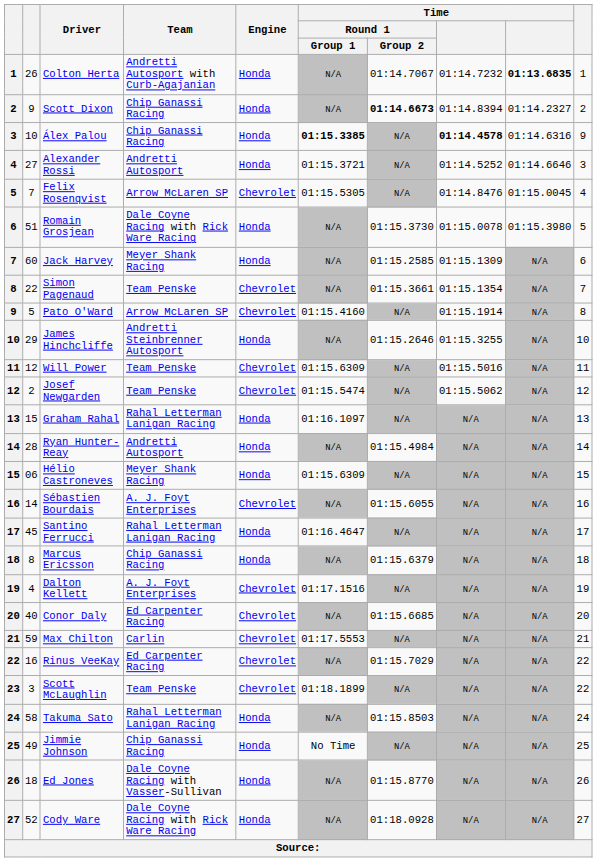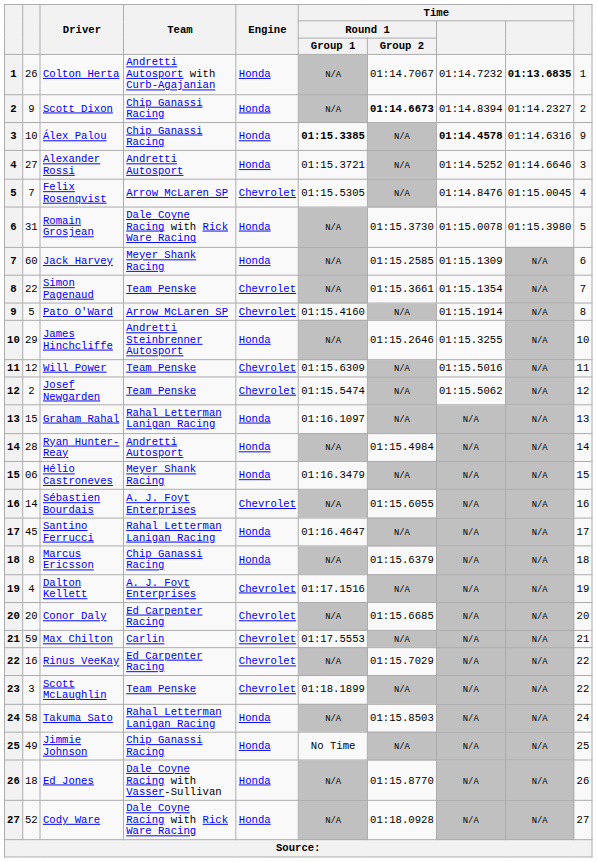 <table class="wikitable sortable" style="text-align:center; font-size:85%;">
 <tr>
 <th rowspan="3"></th>
 <th rowspan="3"></th>
 <th rowspan="3">Driver</th>
 <th rowspan="3">Team</th>
 <th rowspan="3">Engine</th>
 <th colspan="4" style="text-align:center;">Time</th>
 <th rowspan="3"></th>
 </tr>
 <tr>
 <th scope="col" colspan="2">Round 1</th>
 <th scope="col" rowspan="2"></th>
 <th scope="col" rowspan="2"></th>
 </tr>
 <tr>
 <th scope="col">Group 1</th>
 <th scope="col">Group 2</th>
 </tr>
 <tr>
 <th scope="row">1</th>
 <td align="center">26</td>
 <td align="left"> <a href='#'>Colton Herta</a></td>
 <td align="left"><a href='#'>Andretti Autosport</a> with <a href='#'>Curb-Agajanian</a></td>
 <td align="left"><a href='#'>Honda</a></td>
 <td style="background: silver" align="center"><small>N/A</small></td>
 <td>01:14.7067</td>
 <td>01:14.7232</td>
 <td><strong>01:13.6835</strong></td>
 <td align="center">1</td>
 </tr>
 <tr>
 <th scope="row">2</th>
 <td align="center">9</td>
 <td align="left"> <a href='#'>Scott Dixon</a></td>
 <td align="left"><a href='#'>Chip Ganassi Racing</a></td>
 <td align="left"><a href='#'>Honda</a></td>
 <td style="background: silver" align="center"><small>N/A</small></td>
 <td><strong>01:14.6673</strong></td>
 <td>01:14.8394</td>
 <td>01:14.2327</td>
 <td align="center">2</td>
 </tr>
 <tr>
 <th scope="row">3</th>
 <td align="center">10</td>
 <td align="left"> <a href='#'>Álex Palou</a></td>
 <td align="left"><a href='#'>Chip Ganassi Racing</a></td>
 <td align="left"><a href='#'>Honda</a></td>
 <td><strong>01:15.3385</strong></td>
 <td style="background: silver" align="center"><small>N/A</small></td>
 <td><strong>01:14.4578</strong></td>
 <td>01:14.6316</td>
 <td align="center">9</td>
 </tr>
 <tr>
 <th scope="row">4</th>
 <td align="center">27</td>
 <td align="left"> <a href='#'>Alexander Rossi</a></td>
 <td align="left"><a href='#'>Andretti Autosport</a></td>
 <td align="left"><a href='#'>Honda</a></td>
 <td>01:15.3721</td>
 <td style="background: silver" align="center"><small>N/A</small></td>
 <td>01:14.5252</td>
 <td>01:14.6646</td>
 <td align="center">3</td>
 </tr>
 <tr>
 <th scope="row">5</th>
 <td align="center">7</td>
 <td align="left"> <a href='#'>Felix Rosenqvist</a></td>
 <td align="left"><a href='#'>Arrow McLaren SP</a></td>
 <td align="left"><a href='#'>Chevrolet</a></td>
 <td>01:15.5305</td>
 <td style="background: silver" align="center"><small>N/A</small></td>
 <td>01:14.8476</td>
 <td>01:15.0045</td>
 <td align="center">4</td>
 </tr>
 <tr>
 <th scope="row">6</th>
-<td align="center">51</td>
+<td align="center">31</td>
 <td align="left"> <a href='#'>Romain Grosjean</a> <strong></strong></td>
 <td align="left"><a href='#'>Dale Coyne Racing</a> with <a href='#'>Rick Ware Racing</a></td>
 <td align="left"><a href='#'>Honda</a></td>
 <td style="background: silver" align="center"><small>N/A</small></td>
 <td>01:15.3730</td>
 <td>01:15.0078</td>
 <td>01:15.3980</td>
 <td align="center">5</td>
 </tr>
 <tr>
 <th scope="row">7</th>
 <td align="center">60</td>
 <td align="left"> <a href='#'>Jack Harvey</a></td>
 <td align="left"><a href='#'>Meyer Shank Racing</a></td>
 <td align="left"><a href='#'>Honda</a></td>
 <td style="background: silver" align="center"><small>N/A</small></td>
 <td>01:15.2585</td>
 <td>01:15.1309</td>
 <td style="background: silver" align="center" data-sort-value="7"><small>N/A</small></td>
 <td align="center">6</td>
 </tr>
 <tr>
 <th scope="row">8</th>
 <td align="center">22</td>
 <td align="left"> <a href='#'>Simon Pagenaud</a></td>
 <td align="left"><a href='#'>Team Penske</a></td>
 <td align="left"><a href='#'>Chevrolet</a></td>
 <td style="background: silver" align="center"><small>N/A</small></td>
 <td>01:15.3661</td>
 <td>01:15.1354</td>
 <td style="background: silver" align="center" data-sort-value="8"><small>N/A</small></td>
 <td align="center">7</td>
 </tr>
 <tr>
 <th scope="row">9</th>
 <td align="center">5</td>
 <td align="left"> <a href='#'>Pato O'Ward</a></td>
 <td align="left"><a href='#'>Arrow McLaren SP</a></td>
 <td align="left"><a href='#'>Chevrolet</a></td>
 <td>01:15.4160</td>
 <td style="background: silver" align="center"><small>N/A</small></td>
 <td>01:15.1914</td>
 <td style="background: silver" align="center" data-sort-value="9"><small>N/A</small></td>
 <td align="center">8</td>
 </tr>
 <tr>
 <th scope="row">10</th>
 <td align="center">29</td>
 <td align="left"> <a href='#'>James Hinchcliffe</a></td>
 <td align="left"><a href='#'>Andretti Steinbrenner Autosport</a></td>
 <td align="left"><a href='#'>Honda</a></td>
 <td style="background: silver" align="center"><small>N/A</small></td>
 <td>01:15.2646</td>
 <td>01:15.3255</td>
 <td style="background: silver" align="center" data-sort-value="10"><small>N/A</small></td>
 <td align="center">10</td>
 </tr>
 <tr>
 <th scope="row">11</th>
 <td align="center">12</td>
 <td align="left"> <a href='#'>Will Power</a></td>
 <td align="left"><a href='#'>Team Penske</a></td>
 <td align="left"><a href='#'>Chevrolet</a></td>
 <td>01:15.6309</td>
 <td style="background: silver" align="center"><small>N/A</small></td>
 <td>01:15.5016</td>
 <td style="background: silver" align="center" data-sort-value="11"><small>N/A</small></td>
 <td align="center">11</td>
 </tr>
 <tr>
 <th scope="row">12</th>
 <td align="center">2</td>
 <td align="left"> <a href='#'>Josef Newgarden</a></td>
 <td align="left"><a href='#'>Team Penske</a></td>
 <td align="left"><a href='#'>Chevrolet</a></td>
 <td>01:15.5474</td>
 <td style="background: silver" align="center"><small>N/A</small></td>
 <td>01:15.5062</td>
 <td style="background: silver" align="center" data-sort-value="12"><small>N/A</small></td>
 <td align="center">12</td>
 </tr>
 <tr>
 <th scope="row">13</th>
 <td align="center">15</td>
 <td align="left"> <a href='#'>Graham Rahal</a></td>
 <td align="left"><a href='#'>Rahal Letterman Lanigan Racing</a></td>
 <td align="left"><a href='#'>Honda</a></td>
 <td>01:16.1097</td>
 <td style="background: silver" align="center"><small>N/A</small></td>
 <td style="background: silver" align="center" data-sort-value="13"><small>N/A</small></td>
 <td style="background: silver" align="center" data-sort-value="13"><small>N/A</small></td>
 <td align="center">13</td>
 </tr>
 <tr>
 <th scope="row">14</th>
 <td align="center">28</td>
 <td align="left"> <a href='#'>Ryan Hunter-Reay</a></td>
 <td align="left"><a href='#'>Andretti Autosport</a></td>
 <td align="left"><a href='#'>Honda</a></td>
 <td style="background: silver" align="center"><small>N/A</small></td>
 <td>01:15.4984</td>
 <td style="background: silver" align="center" data-sort-value="14"><small>N/A</small></td>
 <td style="background: silver" align="center" data-sort-value="14"><small>N/A</small></td>
 <td align="center">14</td>
 </tr>
 <tr>
 <th scope="row">15</th>
 <td align="center">06</td>
 <td align="left"> <a href='#'>Hélio Castroneves</a></td>
 <td align="left"><a href='#'>Meyer Shank Racing</a></td>
 <td align="left"><a href='#'>Honda</a></td>
-<td>01:15.6309</td>
+<td>01:16.3479</td>
 <td style="background: silver" align="center"><small>N/A</small></td>
 <td style="background: silver" align="center" data-sort-value="15"><small>N/A</small></td>
 <td style="background: silver" align="center" data-sort-value="15"><small>N/A</small></td>
 <td align="center">15</td>
 </tr>
 <tr>
 <th scope="row">16</th>
 <td align="center">14</td>
 <td align="left"> <a href='#'>Sébastien Bourdais</a></td>
 <td align="left"><a href='#'>A. J. Foyt Enterprises</a></td>
 <td align="left"><a href='#'>Chevrolet</a></td>
 <td style="background: silver" align="center"><small>N/A</small></td>
 <td>01:15.6055</td>
 <td style="background: silver" align="center" data-sort-value="16"><small>N/A</small></td>
 <td style="background: silver" align="center" data-sort-value="16"><small>N/A</small></td>
 <td align="center">16</td>
 </tr>
 <tr>
 <th scope="row">17</th>
 <td align="center">45</td>
 <td align="left"> <a href='#'>Santino Ferrucci</a></td>
 <td align="left"><a href='#'>Rahal Letterman Lanigan Racing</a></td>
 <td align="left"><a href='#'>Honda</a></td>
 <td>01:16.4647</td>
 <td style="background: silver" align="center"><small>N/A</small></td>
 <td style="background: silver" align="center" data-sort-value="17"><small>N/A</small></td>
 <td style="background: silver" align="center" data-sort-value="17"><small>N/A</small></td>
 <td align="center">17</td>
 </tr>
 <tr>
 <th scope="row">18</th>
 <td align="center">8</td>
 <td align="left"> <a href='#'>Marcus Ericsson</a></td>
 <td align="left"><a href='#'>Chip Ganassi Racing</a></td>
 <td align="left"><a href='#'>Honda</a></td>
 <td style="background: silver" align="center"><small>N/A</small></td>
 <td>01:15.6379</td>
 <td style="background: silver" align="center" data-sort-value="18"><small>N/A</small></td>
 <td style="background: silver" align="center" data-sort-value="18"><small>N/A</small></td>
 <td align="center">18</td>
 </tr>
 <tr>
 <th scope="row">19</th>
 <td align="center">4</td>
 <td align="left"> <a href='#'>Dalton Kellett</a></td>
 <td align="left"><a href='#'>A. J. Foyt Enterprises</a></td>
 <td align="left"><a href='#'>Chevrolet</a></td>
 <td>01:17.1516</td>
 <td style="background: silver" align="center"><small>N/A</small></td>
 <td style="background: silver" align="center" data-sort-value="19"><small>N/A</small></td>
 <td style="background: silver" align="center" data-sort-value="19"><small>N/A</small></td>
 <td align="center">19</td>
 </tr>
 <tr>
 <th scope="row">20</th>
-<td align="center">40</td>
+<td align="center">20</td>
 <td align="left"> <a href='#'>Conor Daly</a></td>
 <td align="left"><a href='#'>Ed Carpenter Racing</a></td>
 <td align="left"><a href='#'>Chevrolet</a></td>
 <td style="background: silver" align="center"><small>N/A</small></td>
 <td>01:15.6685</td>
 <td style="background: silver" align="center" data-sort-value="20"><small>N/A</small></td>
 <td style="background: silver" align="center" data-sort-value="20"><small>N/A</small></td>
 <td align="center">20</td>
 </tr>
 <tr>
 <th scope="row">21</th>
 <td align="center">59</td>
 <td align="left"> <a href='#'>Max Chilton</a></td>
 <td align="left"><a href='#'>Carlin</a></td>
 <td align="left"><a href='#'>Chevrolet</a></td>
 <td>01:17.5553</td>
 <td style="background: silver" align="center"><small>N/A</small></td>
 <td style="background: silver" align="center" data-sort-value="21"><small>N/A</small></td>
 <td style="background: silver" align="center" data-sort-value="21"><small>N/A</small></td>
 <td align="center">21</td>
 </tr>
 <tr>
 <th scope="row">22</th>
 <td align="center">16</td>
 <td align="left"> <a href='#'>Rinus VeeKay</a></td>
 <td align="left"><a href='#'>Ed Carpenter Racing</a></td>
 <td align="left"><a href='#'>Chevrolet</a></td>
 <td style="background: silver" align="center"><small>N/A</small></td>
 <td>01:15.7029</td>
 <td style="background: silver" align="center" data-sort-value="22"><small>N/A</small></td>
 <td style="background: silver" align="center" data-sort-value="22"><small>N/A</small></td>
 <td align="center">22</td>
 </tr>
 <tr>
 <th scope="row">23</th>
 <td align="center">3</td>
 <td align="left"> <a href='#'>Scott McLaughlin</a> <strong></strong></td>
 <td align="left"><a href='#'>Team Penske</a></td>
 <td align="left"><a href='#'>Chevrolet</a></td>
 <td>01:18.1899</td>
 <td style="background: silver" align="center"><small>N/A</small></td>
 <td style="background: silver" align="center" data-sort-value="23"><small>N/A</small></td>
 <td style="background: silver" align="center" data-sort-value="23"><small>N/A</small></td>
 <td align="center">22</td>
 </tr>
 <tr>
 <th scope="row">24</th>
 <td align="center">58</td>
 <td align="left"> <a href='#'>Takuma Sato</a></td>
 <td align="left"><a href='#'>Rahal Letterman Lanigan Racing</a></td>
 <td align="left"><a href='#'>Honda</a></td>
 <td style="background: silver" align="center"><small>N/A</small></td>
 <td>01:15.8503</td>
 <td style="background: silver" align="center" data-sort-value="24"><small>N/A</small></td>
 <td style="background: silver" align="center" data-sort-value="24"><small>N/A</small></td>
 <td align="center">24</td>
 </tr>
 <tr>
 <th scope="row">25</th>
 <td align="center">49</td>
 <td align="left"> <a href='#'>Jimmie Johnson</a> <strong></strong></td>
 <td align="left"><a href='#'>Chip Ganassi Racing</a></td>
 <td align="left"><a href='#'>Honda</a></td>
 <td data-sort-value="13">No Time</td>
 <td style="background: silver" align="center"><small>N/A</small></td>
 <td style="background: silver" align="center" data-sort-value="25"><small>N/A</small></td>
 <td style="background: silver" align="center" data-sort-value="25"><small>N/A</small></td>
 <td align="center">25</td>
 </tr>
 <tr>
 <th scope="row">26</th>
 <td align="center">18</td>
 <td align="left"> <a href='#'>Ed Jones</a></td>
 <td align="left"><a href='#'>Dale Coyne Racing</a> with <a href='#'>Vasser</a>-Sullivan</td>
 <td align="left"><a href='#'>Honda</a></td>
 <td style="background: silver" align="center"><small>N/A</small></td>
 <td>01:15.8770</td>
 <td style="background: silver" align="center" data-sort-value="26"><small>N/A</small></td>
 <td style="background: silver" align="center" data-sort-value="26"><small>N/A</small></td>
 <td align="center">26</td>
 </tr>
 <tr>
 <th scope="row">27</th>
 <td align="center">52</td>
 <td align="left"> <a href='#'>Cody Ware</a> <strong></strong></td>
 <td align="left"><a href='#'>Dale Coyne Racing</a> with <a href='#'>Rick Ware Racing</a></td>
 <td align="left"><a href='#'>Honda</a></td>
 <td style="background: silver" align="center"><small>N/A</small></td>
 <td>01:18.0928</td>
 <td style="background: silver" align="center" data-sort-value="27"><small>N/A</small></td>
 <td style="background: silver" align="center" data-sort-value="27"><small>N/A</small></td>
 <td align="center">27</td>
 </tr>
 <tr>
 <th colspan="10">Source:</th>
 </tr>
 </table>
